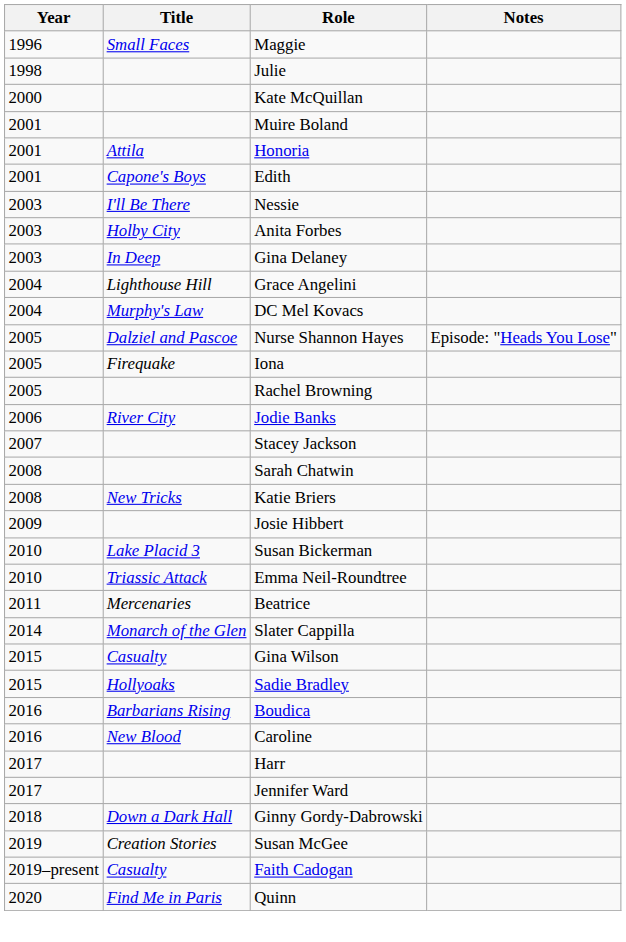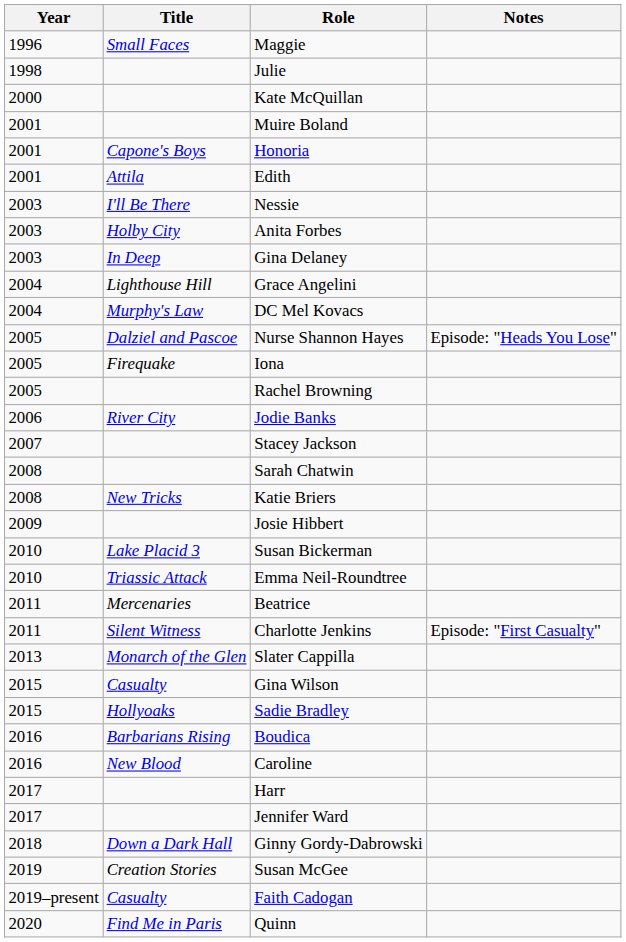 <table class="wikitable sortable">
 <tr>
 <th>Year</th>
 <th>Title</th>
 <th>Role</th>
 <th class="unsortable">Notes</th>
 </tr>
 <tr>
 <td>1996</td>
 <td><em><a href='#'>Small Faces</a></em></td>
 <td>Maggie</td>
 <td></td>
 </tr>
 <tr>
 <td>1998</td>
 <td><em></em></td>
 <td>Julie</td>
 <td></td>
 </tr>
 <tr>
 <td>2000</td>
 <td><em></em></td>
 <td>Kate McQuillan</td>
 <td></td>
 </tr>
 <tr>
 <td>2001</td>
 <td><em></em></td>
 <td>Muire Boland</td>
 <td></td>
 </tr>
 <tr>
 <td>2001</td>
-<td><em><a href='#'>Attila</a></em></td>
+<td><em><a href='#'>Capone's Boys</a></em></td>
 <td><a href='#'>Honoria</a></td>
 <td></td>
 </tr>
 <tr>
 <td>2001</td>
-<td><em><a href='#'>Capone's Boys</a></em></td>
+<td><em><a href='#'>Attila</a></em></td>
 <td>Edith</td>
 <td></td>
 </tr>
 <tr>
 <td>2003</td>
 <td><em><a href='#'>I'll Be There</a></em></td>
 <td>Nessie</td>
 <td></td>
 </tr>
 <tr>
 <td>2003</td>
 <td><em><a href='#'>Holby City</a></em></td>
 <td>Anita Forbes</td>
 <td></td>
 </tr>
 <tr>
 <td>2003</td>
 <td><a href='#'><em>In Deep</em></a></td>
 <td>Gina Delaney</td>
 <td></td>
 </tr>
 <tr>
 <td>2004</td>
 <td><em>Lighthouse Hill</em></td>
 <td>Grace Angelini</td>
 <td></td>
 </tr>
 <tr>
 <td>2004</td>
 <td><em><a href='#'>Murphy's Law</a></em></td>
 <td>DC Mel Kovacs</td>
 <td></td>
 </tr>
 <tr>
 <td>2005</td>
 <td><em><a href='#'>Dalziel and Pascoe</a></em></td>
 <td>Nurse Shannon Hayes</td>
 <td>Episode: "<a href='#'>Heads You Lose</a>"</td>
 </tr>
 <tr>
 <td>2005</td>
 <td><em>Firequake</em></td>
 <td>Iona</td>
 <td></td>
 </tr>
 <tr>
 <td>2005</td>
 <td><em></em></td>
 <td>Rachel Browning</td>
 <td></td>
 </tr>
 <tr>
 <td>2006</td>
 <td><a href='#'><em>River City</em></a></td>
 <td><a href='#'>Jodie Banks</a></td>
 <td></td>
 </tr>
 <tr>
 <td>2007</td>
 <td><em></em></td>
 <td>Stacey Jackson</td>
 <td></td>
 </tr>
 <tr>
 <td>2008</td>
 <td><em></em></td>
 <td>Sarah Chatwin</td>
 <td></td>
 </tr>
 <tr>
 <td>2008</td>
 <td><em><a href='#'>New Tricks</a></em></td>
 <td>Katie Briers</td>
 <td></td>
 </tr>
 <tr>
 <td>2009</td>
 <td><em></em></td>
 <td>Josie Hibbert</td>
 <td></td>
 </tr>
 <tr>
 <td>2010</td>
 <td><em><a href='#'>Lake Placid 3</a></em></td>
 <td>Susan Bickerman</td>
 <td></td>
 </tr>
 <tr>
 <td>2010</td>
 <td><em><a href='#'>Triassic Attack</a></em></td>
 <td>Emma Neil-Roundtree</td>
 <td></td>
 </tr>
 <tr>
 <td>2011</td>
 <td><em>Mercenaries</em></td>
 <td>Beatrice</td>
 <td></td>
 </tr>
 <tr>
-<td>2014</td>
+<td>2011</td>
+<td><em><a href='#'>Silent Witness</a></em></td>
+<td>Charlotte Jenkins</td>
+<td>Episode: "<a href='#'>First Casualty</a>"</td>
+</tr>
+<tr>
+<td>2013</td>
 <td><em><a href='#'>Monarch of the Glen</a></em></td>
 <td>Slater Cappilla</td>
 <td></td>
 </tr>
 <tr>
 <td>2015</td>
 <td><em><a href='#'>Casualty</a></em></td>
 <td>Gina Wilson</td>
 <td></td>
 </tr>
 <tr>
 <td>2015</td>
 <td><em><a href='#'>Hollyoaks</a></em></td>
 <td><a href='#'>Sadie Bradley</a></td>
 <td></td>
 </tr>
 <tr>
 <td>2016</td>
 <td><em><a href='#'>Barbarians Rising</a></em></td>
 <td><a href='#'>Boudica</a></td>
 <td></td>
 </tr>
 <tr>
 <td>2016</td>
 <td><em><a href='#'>New Blood</a></em></td>
 <td>Caroline</td>
 <td></td>
 </tr>
 <tr>
 <td>2017</td>
 <td><em></em></td>
 <td>Harr</td>
 <td></td>
 </tr>
 <tr>
 <td>2017</td>
 <td><em></em></td>
 <td>Jennifer Ward</td>
 </tr>
 <tr>
 <td>2018</td>
 <td><em><a href='#'>Down a Dark Hall</a></em></td>
 <td>Ginny Gordy-Dabrowski</td>
 <td></td>
 </tr>
 <tr>
 <td>2019</td>
 <td><em>Creation Stories</em></td>
 <td>Susan McGee</td>
 <td></td>
 </tr>
 <tr>
 <td>2019–present</td>
 <td><em><a href='#'>Casualty</a></em></td>
 <td><a href='#'>Faith Cadogan</a></td>
 <td></td>
 </tr>
 <tr>
 <td>2020</td>
 <td><em><a href='#'>Find Me in Paris</a></em></td>
 <td>Quinn</td>
 </tr>
 </table>
